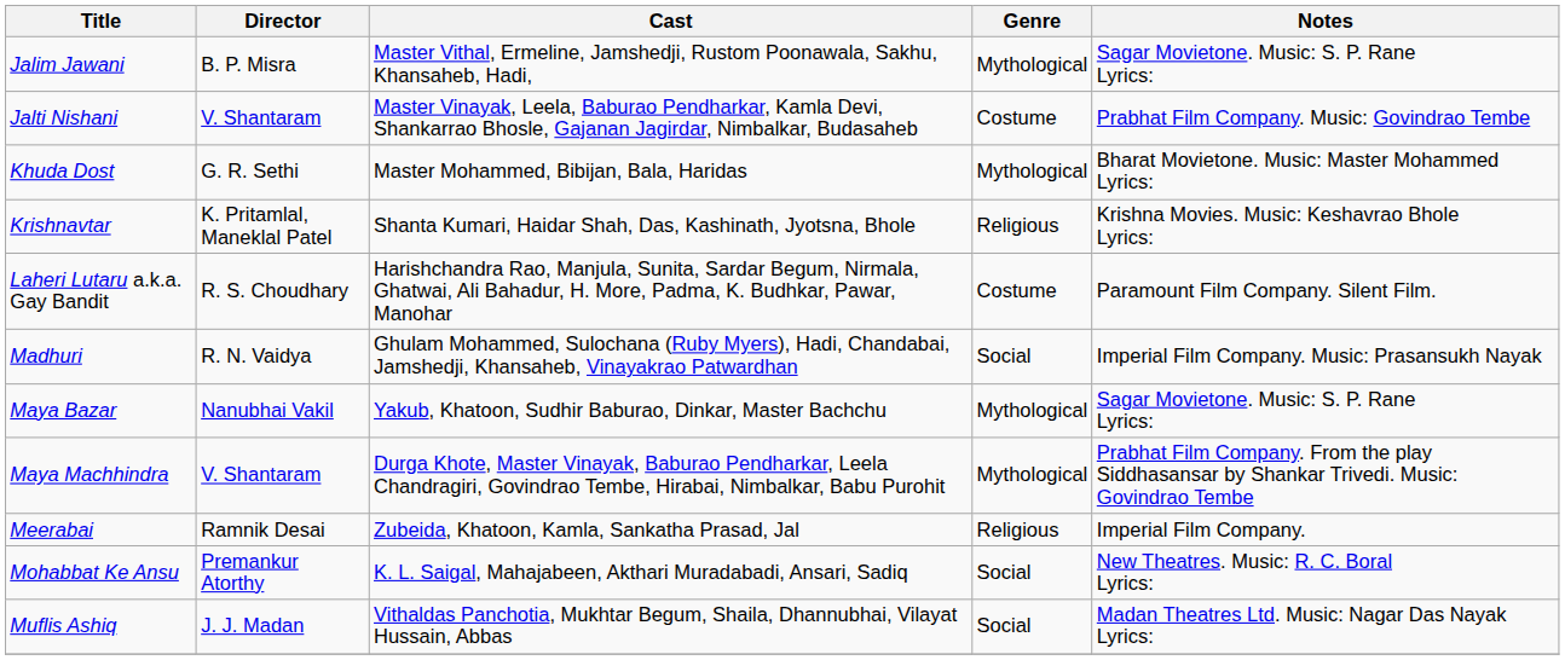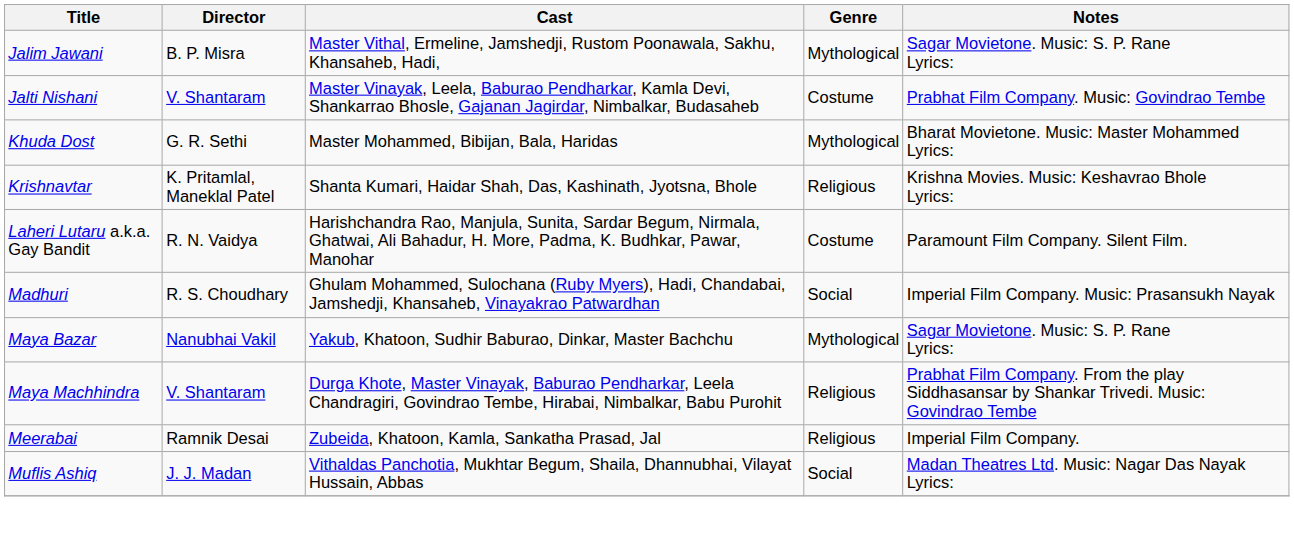 <table class="wikitable">
 <tr>
 <th>Title</th>
 <th>Director</th>
 <th>Cast</th>
 <th>Genre</th>
 <th>Notes</th>
 </tr>
 <tr>
 <td><em><a href='#'>Jalim Jawani</a></em></td>
 <td>B. P. Misra</td>
 <td><a href='#'>Master Vithal</a>,  Ermeline, Jamshedji, Rustom Poonawala, Sakhu, Khansaheb, Hadi,</td>
 <td>Mythological</td>
 <td><a href='#'>Sagar Movietone</a>. Music: S. P. Rane<br>Lyrics:</td>
 </tr>
 <tr>
 <td><em><a href='#'>Jalti Nishani</a></em></td>
 <td><a href='#'>V. Shantaram</a></td>
 <td><a href='#'>Master Vinayak</a>, Leela, <a href='#'>Baburao Pendharkar</a>, Kamla Devi, Shankarrao Bhosle, <a href='#'>Gajanan Jagirdar</a>, Nimbalkar, Budasaheb</td>
 <td>Costume</td>
 <td><a href='#'>Prabhat Film Company</a>. Music: <a href='#'>Govindrao Tembe</a></td>
 </tr>
 <tr>
 <td><em><a href='#'>Khuda Dost</a></em></td>
 <td>G. R. Sethi</td>
 <td>Master Mohammed, Bibijan, Bala, Haridas</td>
 <td>Mythological</td>
 <td>Bharat Movietone.  Music: Master Mohammed<br>Lyrics:</td>
 </tr>
 <tr>
 <td><em><a href='#'>Krishnavtar</a></em></td>
 <td>K. Pritamlal, Maneklal Patel</td>
 <td>Shanta Kumari, Haidar Shah, Das, Kashinath,  Jyotsna, Bhole</td>
 <td>Religious</td>
 <td>Krishna Movies. Music: Keshavrao Bhole<br>Lyrics:</td>
 </tr>
 <tr>
 <td><em><a href='#'>Laheri Lutaru</a></em> a.k.a. Gay Bandit</td>
-<td>R. S. Choudhary</td>
+<td>R. N. Vaidya</td>
 <td>Harishchandra Rao, Manjula, Sunita,  Sardar Begum, Nirmala, Ghatwai, Ali Bahadur, H. More, Padma, K. Budhkar, Pawar, Manohar</td>
 <td>Costume</td>
 <td>Paramount Film Company.  Silent Film.</td>
 </tr>
 <tr>
 <td><em><a href='#'>Madhuri</a></em></td>
-<td>R. N. Vaidya</td>
+<td>R. S. Choudhary</td>
 <td>Ghulam Mohammed, Sulochana (<a href='#'>Ruby Myers</a>), Hadi, Chandabai, Jamshedji, Khansaheb, <a href='#'>Vinayakrao Patwardhan</a></td>
 <td>Social</td>
 <td>Imperial Film Company. Music: Prasansukh  Nayak</td>
 </tr>
 <tr>
 <td><em><a href='#'>Maya Bazar</a></em></td>
 <td><a href='#'>Nanubhai Vakil</a></td>
 <td><a href='#'>Yakub</a>,  Khatoon, Sudhir Baburao, Dinkar,  Master Bachchu</td>
 <td>Mythological</td>
 <td><a href='#'>Sagar Movietone</a>.  Music: S. P. Rane<br>Lyrics:</td>
 </tr>
 <tr>
 <td><em><a href='#'>Maya Machhindra</a></em></td>
 <td><a href='#'>V. Shantaram</a></td>
 <td><a href='#'>Durga Khote</a>, <a href='#'>Master Vinayak</a>, <a href='#'>Baburao Pendharkar</a>, Leela Chandragiri, Govindrao Tembe, Hirabai, Nimbalkar, Babu Purohit</td>
-<td>Mythological</td>
+<td>Religious</td>
 <td><a href='#'>Prabhat Film Company</a>. From the play Siddhasansar by Shankar Trivedi.  Music: <a href='#'>Govindrao Tembe</a></td>
 </tr>
 <tr>
 <td><em><a href='#'>Meerabai</a></em></td>
 <td>Ramnik Desai</td>
 <td><a href='#'>Zubeida</a>, Khatoon, Kamla, Sankatha Prasad, Jal</td>
 <td>Religious</td>
 <td>Imperial Film Company.</td>
-</tr>
-<tr>
-<td><em><a href='#'>Mohabbat Ke Ansu</a></em></td>
-<td><a href='#'>Premankur Atorthy</a></td>
-<td><a href='#'>K. L. Saigal</a>, Mahajabeen,  Akthari Muradabadi, Ansari, Sadiq</td>
-<td>Social</td>
-<td><a href='#'>New Theatres</a>.  Music: <a href='#'>R. C. Boral</a><br>Lyrics:</td>
 </tr>
 <tr>
 <td><em><a href='#'>Muflis Ashiq</a></em></td>
 <td><a href='#'>J. J. Madan</a></td>
 <td><a href='#'>Vithaldas Panchotia</a>, Mukhtar Begum, Shaila, Dhannubhai, Vilayat Hussain, Abbas</td>
 <td>Social</td>
 <td><a href='#'>Madan Theatres Ltd</a>. Music: Nagar Das Nayak<br>Lyrics:</td>
 </tr>
 <tr>
 </tr>
 </table>
